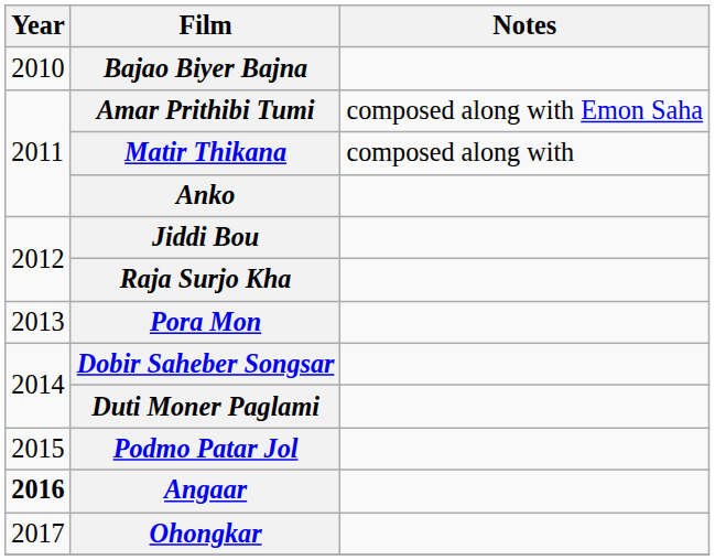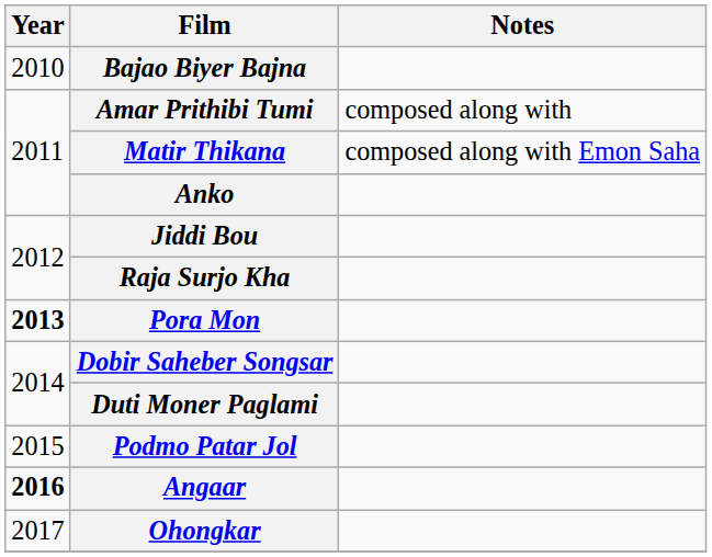 <table class="wikitable sortable">
 <tr>
 <th>Year</th>
 <th>Film</th>
 <th>Notes</th>
 </tr>
 <tr>
 <td>2010</td>
 <th><em>Bajao Biyer Bajna</em></th>
 <td></td>
 </tr>
 <tr>
 <td rowspan=3>2011</td>
 <th><em>Amar Prithibi Tumi</em></th>
-<td>composed along with <a href='#'>Emon Saha</a></td>
+<td>composed along with</td>
 </tr>
 <tr>
 <th><em><a href='#'>Matir Thikana</a></em></th>
-<td>composed along with</td>
+<td>composed along with <a href='#'>Emon Saha</a></td>
 </tr>
 <tr>
 <th><em>Anko</em></th>
 <td></td>
 </tr>
 <tr>
 <td rowspan=2>2012</td>
 <th><em>Jiddi Bou</em></th>
 <td></td>
 </tr>
 <tr>
 <th><em>Raja Surjo Kha</em></th>
 <td></td>
 </tr>
 <tr>
-<td>2013</td>
+<td><strong>2013</strong></td>
 <th><em><a href='#'>Pora Mon</a></em></th>
 <td></td>
 </tr>
 <tr>
 <td rowspan=2>2014</td>
 <th><em><a href='#'>Dobir Saheber Songsar</a></em></th>
 <td></td>
 </tr>
 <tr>
 <th><em>Duti Moner Paglami</em></th>
 <td></td>
 </tr>
 <tr>
 <td>2015</td>
 <th><em><a href='#'>Podmo Patar Jol</a></em></th>
 <td></td>
 </tr>
 <tr>
 <td><strong>2016</strong></td>
 <th><em><a href='#'>Angaar</a></em></th>
 <td></td>
 </tr>
 <tr>
 <td>2017</td>
 <th><em><a href='#'>Ohongkar</a></em></th>
 <td></td>
 </tr>
 <tr>
 </tr>
 </table>
